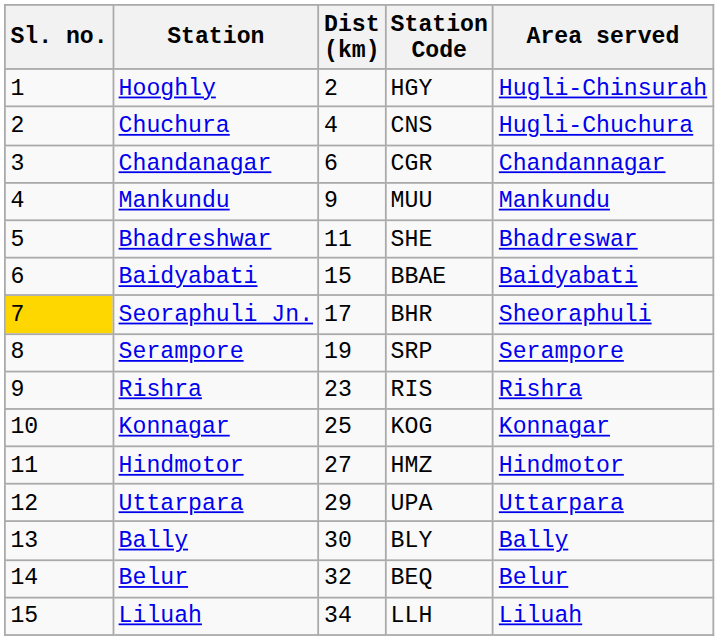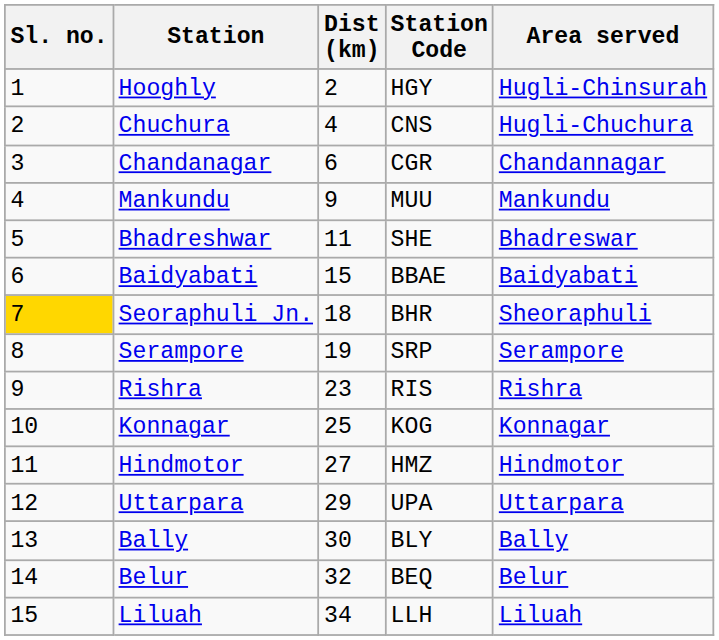 <table class="wikitable sortable mw-collapsible">
 <tr>
 <th>Sl. no.</th>
 <th>Station</th>
 <th>Dist<br>(km)</th>
 <th>Station<br>Code</th>
 <th>Area served</th>
 </tr>
 <tr>
 <td>1</td>
 <td><a href='#'>Hooghly</a></td>
 <td>2</td>
 <td>HGY</td>
 <td><a href='#'>Hugli-Chinsurah</a></td>
 </tr>
 <tr>
 <td>2</td>
 <td><a href='#'>Chuchura</a></td>
 <td>4</td>
 <td>CNS</td>
 <td><a href='#'>Hugli-Chuchura</a></td>
 </tr>
 <tr>
 <td>3</td>
 <td><a href='#'>Chandanagar</a></td>
 <td>6</td>
 <td>CGR</td>
 <td><a href='#'>Chandannagar</a></td>
 </tr>
 <tr>
 <td>4</td>
 <td><a href='#'>Mankundu</a></td>
 <td>9</td>
 <td>MUU</td>
 <td><a href='#'>Mankundu</a></td>
 </tr>
 <tr>
 <td>5</td>
 <td><a href='#'>Bhadreshwar</a></td>
 <td>11</td>
 <td>SHE</td>
 <td><a href='#'>Bhadreswar</a></td>
 </tr>
 <tr>
 <td>6</td>
 <td><a href='#'>Baidyabati</a></td>
 <td>15</td>
 <td>BBAE</td>
 <td><a href='#'>Baidyabati</a></td>
 </tr>
 <tr>
 <td style="background: gold;">7</td>
 <td><a href='#'>Seoraphuli Jn.</a></td>
-<td>17</td>
+<td>18</td>
 <td>BHR</td>
 <td><a href='#'>Sheoraphuli</a></td>
 </tr>
 <tr>
 <td>8</td>
 <td><a href='#'>Serampore</a></td>
 <td>19</td>
 <td>SRP</td>
 <td><a href='#'>Serampore</a></td>
 </tr>
 <tr>
 <td>9</td>
 <td><a href='#'>Rishra</a></td>
 <td>23</td>
 <td>RIS</td>
 <td><a href='#'>Rishra</a></td>
 </tr>
 <tr>
 <td>10</td>
 <td><a href='#'>Konnagar</a></td>
 <td>25</td>
 <td>KOG</td>
 <td><a href='#'>Konnagar</a></td>
 </tr>
 <tr>
 <td>11</td>
 <td><a href='#'>Hindmotor</a></td>
 <td>27</td>
 <td>HMZ</td>
 <td><a href='#'>Hindmotor</a></td>
 </tr>
 <tr>
 <td>12</td>
 <td><a href='#'>Uttarpara</a></td>
 <td>29</td>
 <td>UPA</td>
 <td><a href='#'>Uttarpara</a></td>
 </tr>
 <tr>
 <td>13</td>
 <td><a href='#'>Bally</a></td>
 <td>30</td>
 <td>BLY</td>
 <td><a href='#'>Bally</a></td>
 </tr>
 <tr>
 <td>14</td>
 <td><a href='#'>Belur</a></td>
 <td>32</td>
 <td>BEQ</td>
 <td><a href='#'>Belur</a></td>
 </tr>
 <tr>
 <td>15</td>
 <td><a href='#'>Liluah</a></td>
 <td>34</td>
 <td>LLH</td>
 <td><a href='#'>Liluah</a></td>
 </tr>
 </table>
